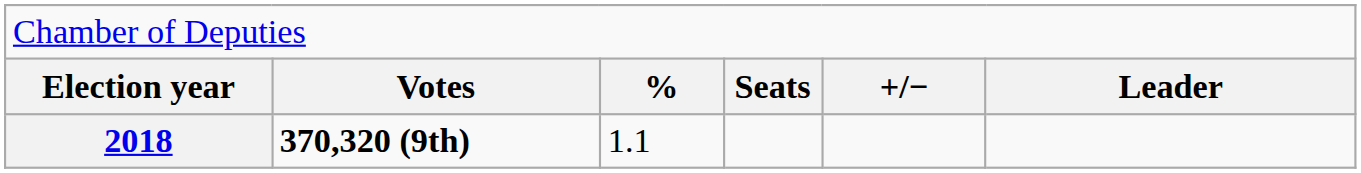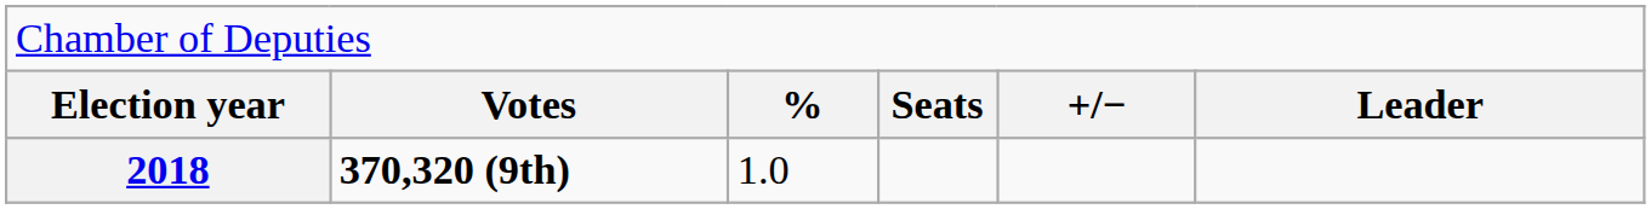 <table class=wikitable style="width:50%; border:1px #AAAAFF solid">
 <tr>
 <td colspan=7><a href='#'>Chamber of Deputies</a></td>
 </tr>
 <tr>
 <th width=13%>Election year</th>
 <th width=16%>Votes</th>
 <th width=6%>%</th>
 <th width=1%>Seats</th>
 <th width=8%>+/−</th>
 <th width=18%>Leader</th>
 </tr>
 <tr>
 <th><a href='#'>2018</a></th>
 <td><strong>370,320 (9th)</strong></td>
-<td>1.1</td>
+<td>1.0</td>
 <td></td>
 <td></td>
 <td></td>
 </tr>
 </table>
